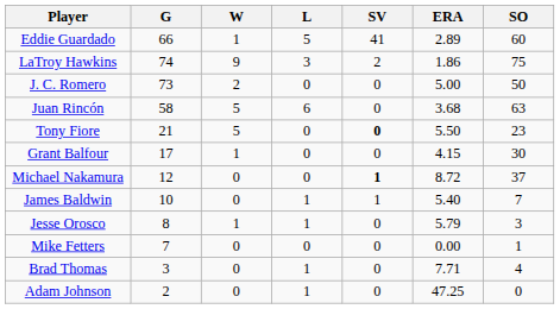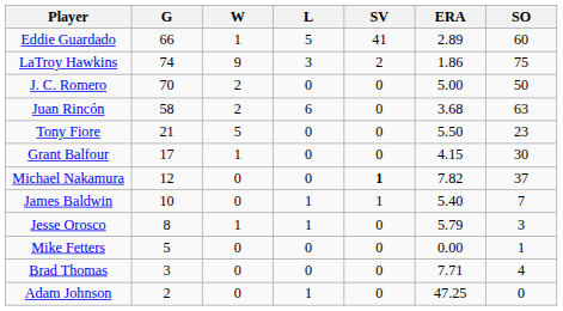 <table class="wikitable sortable">
 <tr>
 <th bgcolor="#DDDDFF" width="16%">Player</th>
 <th bgcolor="#DDDDFF" width="9%">G</th>
 <th bgcolor="#DDDDFF" width="9%">W</th>
 <th bgcolor="#DDDDFF" width="9%">L</th>
 <th bgcolor="#DDDDFF" width="9%">SV</th>
 <th bgcolor="#DDDDFF" width="9%">ERA</th>
 <th bgcolor="#DDDDFF" width="9%">SO</th>
 </tr>
 <tr align="center">
 <td><a href='#'>Eddie Guardado</a></td>
 <td>66</td>
 <td>1</td>
 <td>5</td>
 <td>41</td>
 <td>2.89</td>
 <td>60</td>
 </tr>
 <tr align="center">
 <td><a href='#'>LaTroy Hawkins</a></td>
 <td>74</td>
 <td>9</td>
 <td>3</td>
 <td>2</td>
 <td>1.86</td>
 <td>75</td>
 </tr>
 <tr align="center">
 <td><a href='#'>J. C. Romero</a></td>
-<td>73</td>
+<td>70</td>
 <td>2</td>
 <td>0</td>
 <td>0</td>
 <td>5.00</td>
 <td>50</td>
 </tr>
 <tr align="center">
 <td><a href='#'>Juan Rincón</a></td>
 <td>58</td>
-<td>5</td>
+<td>2</td>
 <td>6</td>
 <td>0</td>
 <td>3.68</td>
 <td>63</td>
 </tr>
 <tr align="center">
 <td><a href='#'>Tony Fiore</a></td>
 <td>21</td>
 <td>5</td>
 <td>0</td>
-<td><strong>0</strong></td>
+<td>0</td>
 <td>5.50</td>
 <td>23</td>
 </tr>
 <tr align="center">
 <td><a href='#'>Grant Balfour</a></td>
 <td>17</td>
 <td>1</td>
 <td>0</td>
 <td>0</td>
 <td>4.15</td>
 <td>30</td>
 </tr>
 <tr align="center">
 <td><a href='#'>Michael Nakamura</a></td>
 <td>12</td>
 <td>0</td>
 <td>0</td>
 <td><strong>1</strong></td>
-<td>8.72</td>
+<td>7.82</td>
 <td>37</td>
 </tr>
 <tr align="center">
 <td><a href='#'>James Baldwin</a></td>
 <td>10</td>
 <td>0</td>
 <td>1</td>
 <td>1</td>
 <td>5.40</td>
 <td>7</td>
 </tr>
 <tr align="center">
 <td><a href='#'>Jesse Orosco</a></td>
 <td>8</td>
 <td>1</td>
 <td>1</td>
 <td>0</td>
 <td>5.79</td>
 <td>3</td>
 </tr>
 <tr align="center">
 <td><a href='#'>Mike Fetters</a></td>
-<td>7</td>
+<td>5</td>
 <td>0</td>
 <td>0</td>
 <td>0</td>
 <td>0.00</td>
 <td>1</td>
 </tr>
 <tr align="center">
 <td><a href='#'>Brad Thomas</a></td>
 <td>3</td>
 <td>0</td>
-<td>1</td>
+<td>0</td>
 <td>0</td>
 <td>7.71</td>
 <td>4</td>
 </tr>
 <tr align="center">
 <td><a href='#'>Adam Johnson</a></td>
 <td>2</td>
 <td>0</td>
 <td>1</td>
 <td>0</td>
 <td>47.25</td>
 <td>0</td>
 </tr>
 </table>
